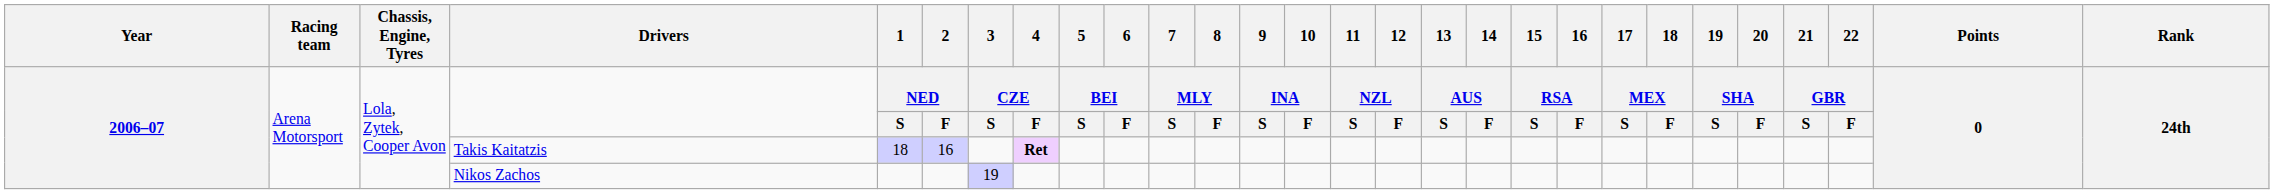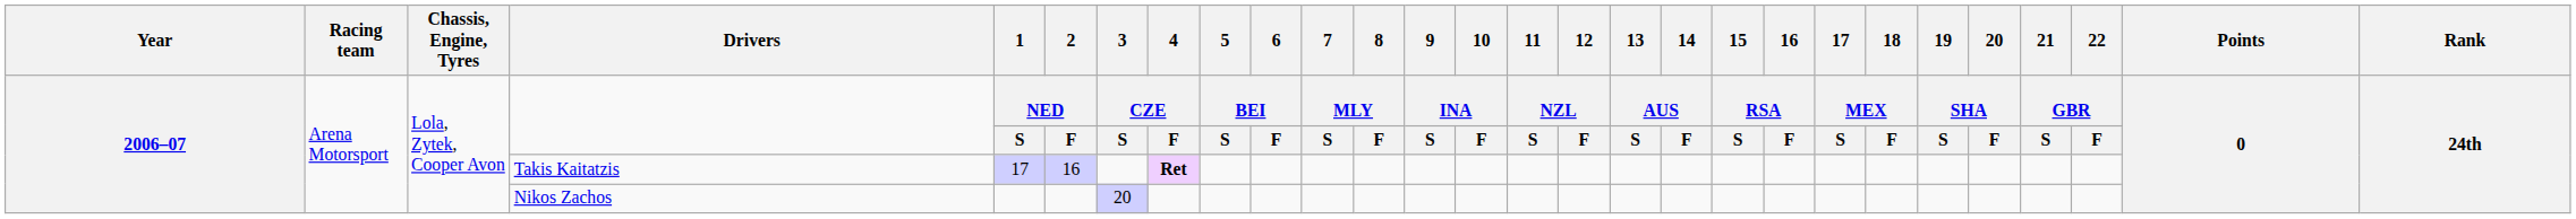 <table class="wikitable" style="text-align:center; font-size: 85%">
 <tr>
 <th>Year</th>
 <th width="4%">Racing<br>team</th>
 <th width="4%">Chassis,<br>Engine,<br>Tyres</th>
 <th>Drivers</th>
 <th width="2%">1</th>
 <th width="2%">2</th>
 <th width="2%">3</th>
 <th width="2%">4</th>
 <th width="2%">5</th>
 <th width="2%">6</th>
 <th width="2%">7</th>
 <th width="2%">8</th>
 <th width="2%">9</th>
 <th width="2%">10</th>
 <th width="2%">11</th>
 <th width="2%">12</th>
 <th width="2%">13</th>
 <th width="2%">14</th>
 <th width="2%">15</th>
 <th width="2%">16</th>
 <th width="2%">17</th>
 <th width="2%">18</th>
 <th width="2%">19</th>
 <th width="2%">20</th>
 <th width="2%">21</th>
 <th width="2%">22</th>
 <th>Points</th>
 <th>Rank</th>
 </tr>
 <tr>
 <th rowspan=4 align=left><a href='#'>2006–07</a></th>
 <td rowspan=4 align=left><a href='#'>Arena Motorsport</a></td>
 <td rowspan=4 align=left><a href='#'>Lola</a>,<br><a href='#'>Zytek</a>,<br><a href='#'>Cooper Avon</a></td>
 <td rowspan=2></td>
 <th colspan=2><br><a href='#'>NED</a></th>
 <th colspan=2><br><a href='#'>CZE</a></th>
 <th colspan=2><br><a href='#'>BEI</a></th>
 <th colspan=2><br><a href='#'>MLY</a></th>
 <th colspan=2><br><a href='#'>INA</a></th>
 <th colspan=2><br><a href='#'>NZL</a></th>
 <th colspan=2><br><a href='#'>AUS</a></th>
 <th colspan=2><br><a href='#'>RSA</a></th>
 <th colspan=2><br><a href='#'>MEX</a></th>
 <th colspan=2><br><a href='#'>SHA</a></th>
 <th colspan=2><br><a href='#'>GBR</a></th>
 <th rowspan=4><strong>0</strong></th>
 <th rowspan=4><strong>24th</strong></th>
 </tr>
 <tr>
 <th>S</th>
 <th>F</th>
 <th>S</th>
 <th>F</th>
 <th>S</th>
 <th>F</th>
 <th>S</th>
 <th>F</th>
 <th>S</th>
 <th>F</th>
 <th>S</th>
 <th>F</th>
 <th>S</th>
 <th>F</th>
 <th>S</th>
 <th>F</th>
 <th>S</th>
 <th>F</th>
 <th>S</th>
 <th>F</th>
 <th>S</th>
 <th>F</th>
 </tr>
 <tr>
 <td align=left><a href='#'>Takis Kaitatzis</a></td>
-<td style="background:#CFCFFF;">18</td>
+<td style="background:#CFCFFF;">17</td>
 <td style="background:#CFCFFF;">16</td>
 <td></td>
 <td style="background:#EFCFFF;"><strong>Ret</strong></td>
 <td></td>
 <td></td>
 <td></td>
 <td></td>
 <td></td>
 <td></td>
 <td></td>
 <td></td>
 <td></td>
 <td></td>
 <td></td>
 <td></td>
 <td></td>
 <td></td>
 <td></td>
 <td></td>
 <td></td>
 <td></td>
 </tr>
 <tr>
 <td align=left><a href='#'>Nikos Zachos</a></td>
 <td></td>
 <td></td>
-<td style="background:#CFCFFF;">19</td>
+<td style="background:#CFCFFF;">20</td>
 <td></td>
 <td></td>
 <td></td>
 <td></td>
 <td></td>
 <td></td>
 <td></td>
 <td></td>
 <td></td>
 <td></td>
 <td></td>
 <td></td>
 <td></td>
 <td></td>
 <td></td>
 <td></td>
 <td></td>
 <td></td>
 <td></td>
 </tr>
 </table>
